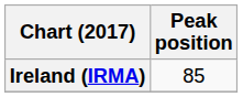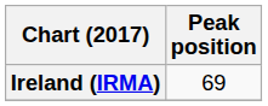 <table class="wikitable sortable plainrowheaders" style="text-align:center">
 <tr>
 <th scope="col">Chart (2017)</th>
 <th scope="col">Peak<br> position</th>
 </tr>
 <tr>
 <th scope="row">Ireland (<a href='#'>IRMA</a>)</th>
-<td>85</td>
+<td>69</td>
 </tr>
 <tr>
 </tr>
 <tr>
 </tr>
 <tr>
 </tr>
 </table>
